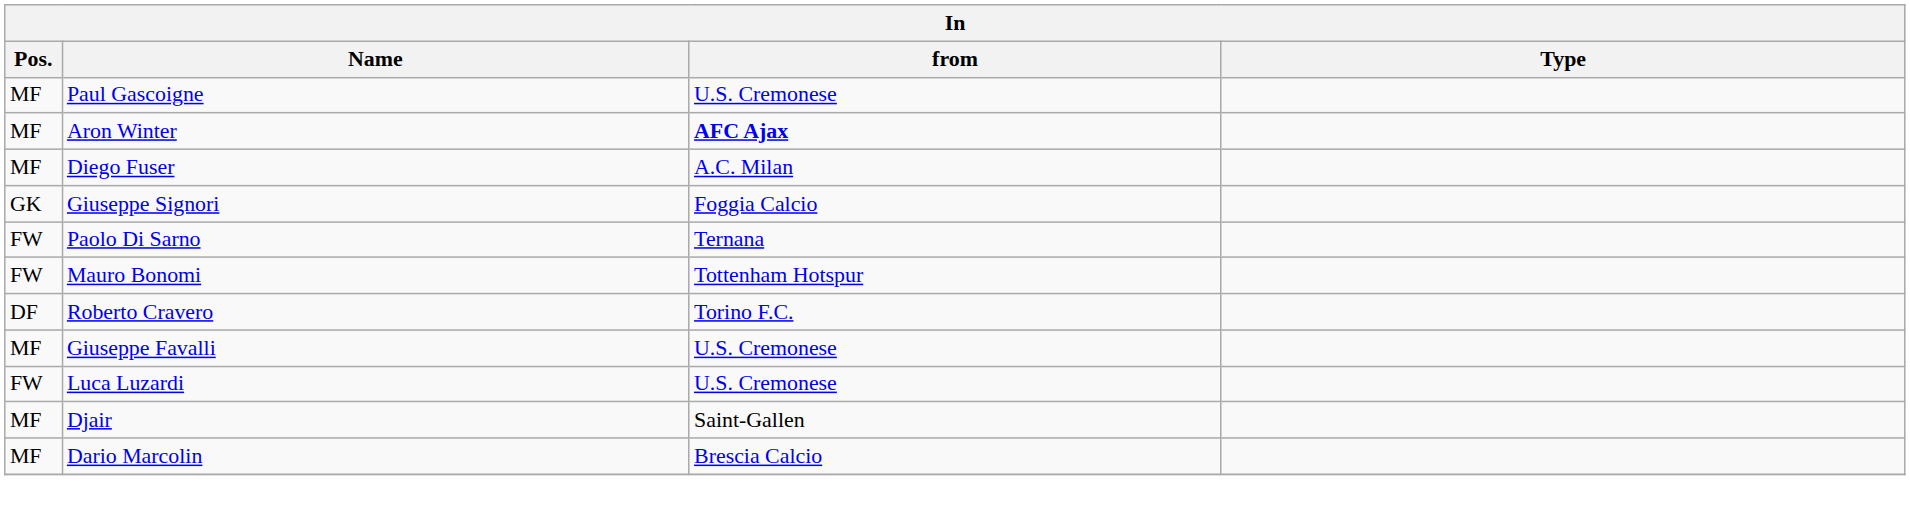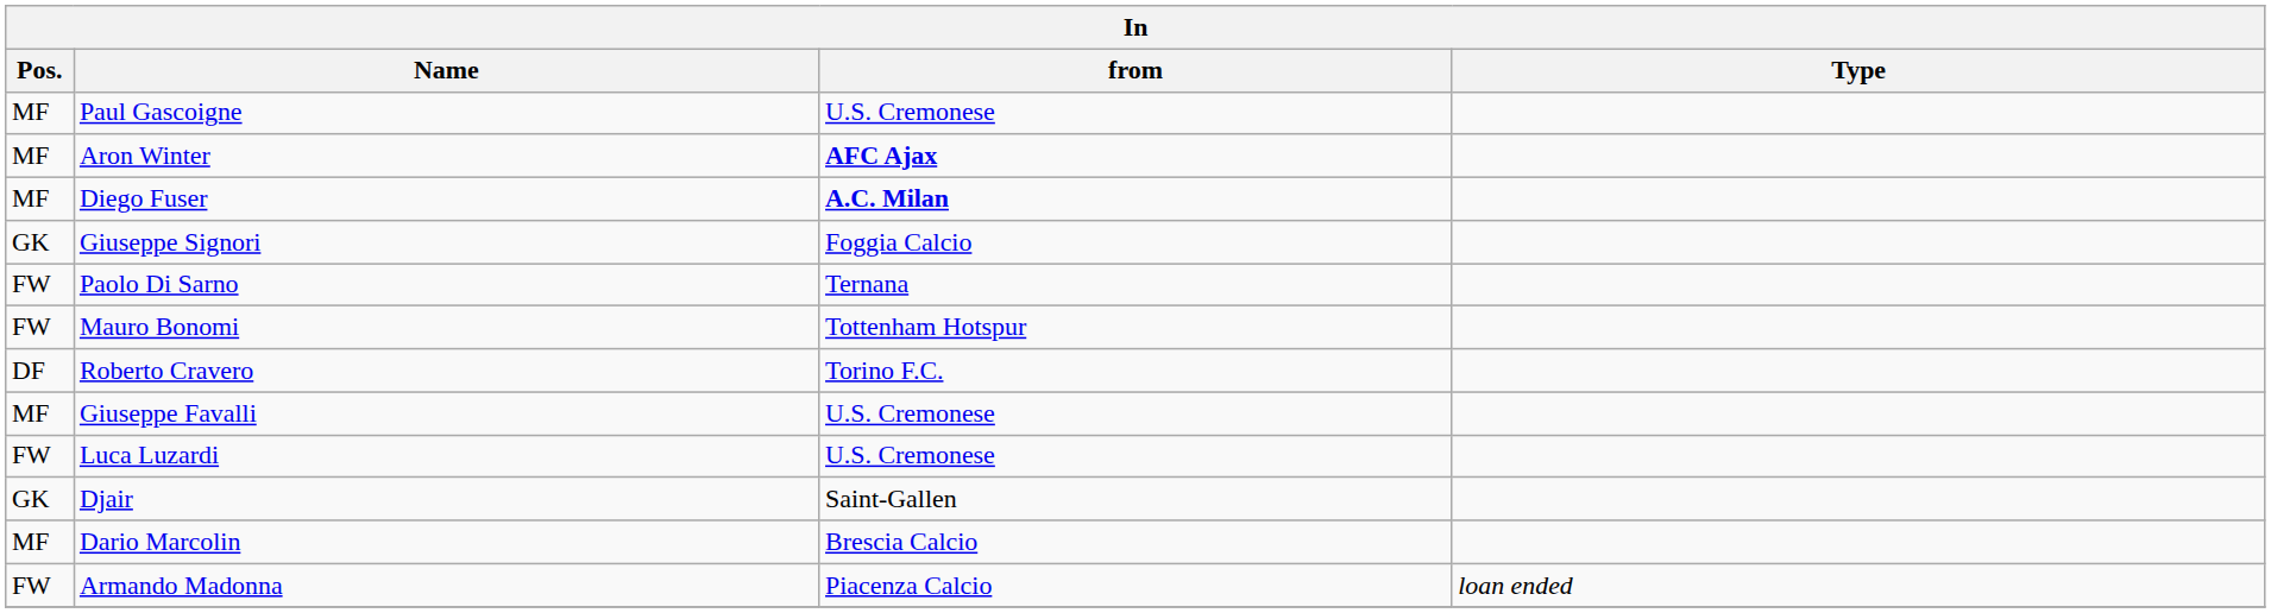 <table class="wikitable" style="font-size:90%;width:99%;">
 <tr>
 <th colspan="4">In</th>
 </tr>
 <tr>
 <th width=3%>Pos.</th>
 <th width=33%>Name</th>
 <th width=28%>from</th>
 <th width=36%>Type</th>
 </tr>
 <tr>
 <td>MF</td>
 <td><a href='#'>Paul Gascoigne</a></td>
 <td><a href='#'>U.S. Cremonese</a></td>
 <td></td>
 </tr>
 <tr>
 <td>MF</td>
 <td><a href='#'>Aron Winter</a></td>
 <td><strong><a href='#'>AFC Ajax</a></strong></td>
 <td></td>
 </tr>
 <tr>
 <td>MF</td>
 <td><a href='#'>Diego Fuser</a></td>
-<td><a href='#'>A.C. Milan</a></td>
+<td><strong><a href='#'>A.C. Milan</a></strong></td>
 <td></td>
 </tr>
 <tr>
 <td>GK</td>
 <td><a href='#'>Giuseppe Signori</a></td>
 <td><a href='#'>Foggia Calcio</a></td>
 <td></td>
 </tr>
 <tr>
 <td>FW</td>
 <td><a href='#'>Paolo Di Sarno</a></td>
 <td><a href='#'>Ternana</a></td>
 <td></td>
 </tr>
 <tr>
 <td>FW</td>
 <td><a href='#'>Mauro Bonomi</a></td>
 <td><a href='#'>Tottenham Hotspur</a></td>
 <td></td>
 </tr>
 <tr>
 <td>DF</td>
 <td><a href='#'>Roberto Cravero</a></td>
 <td><a href='#'>Torino F.C.</a></td>
 <td></td>
 </tr>
 <tr>
 <td>MF</td>
 <td><a href='#'>Giuseppe Favalli</a></td>
 <td><a href='#'>U.S. Cremonese</a></td>
 <td></td>
 </tr>
 <tr>
 <td>FW</td>
 <td><a href='#'>Luca Luzardi</a></td>
 <td><a href='#'>U.S. Cremonese</a></td>
 <td></td>
 </tr>
 <tr>
-<td>MF</td>
+<td>GK</td>
 <td><a href='#'>Djair</a></td>
 <td>Saint-Gallen</td>
 <td></td>
 </tr>
 <tr>
 <td>MF</td>
 <td><a href='#'>Dario Marcolin</a></td>
 <td><a href='#'>Brescia Calcio</a></td>
 <td></td>
 </tr>
 <tr>
+<td>FW</td>
+<td><a href='#'>Armando Madonna</a></td>
+<td><a href='#'>Piacenza Calcio</a></td>
+<td><em>loan ended</em></td>
+</tr>
+<tr>
 </tr>
 </table>
